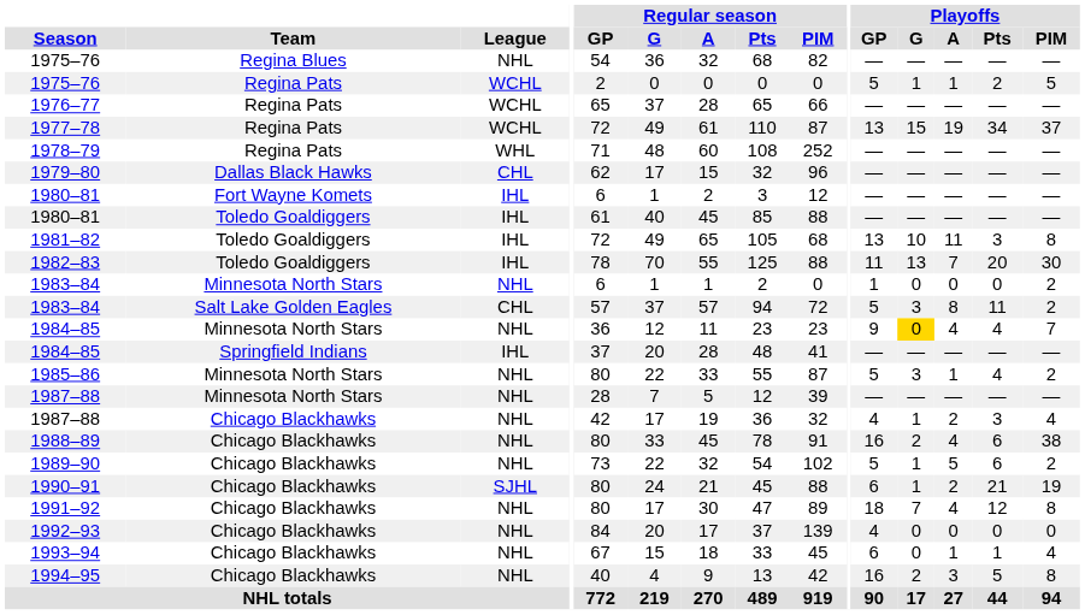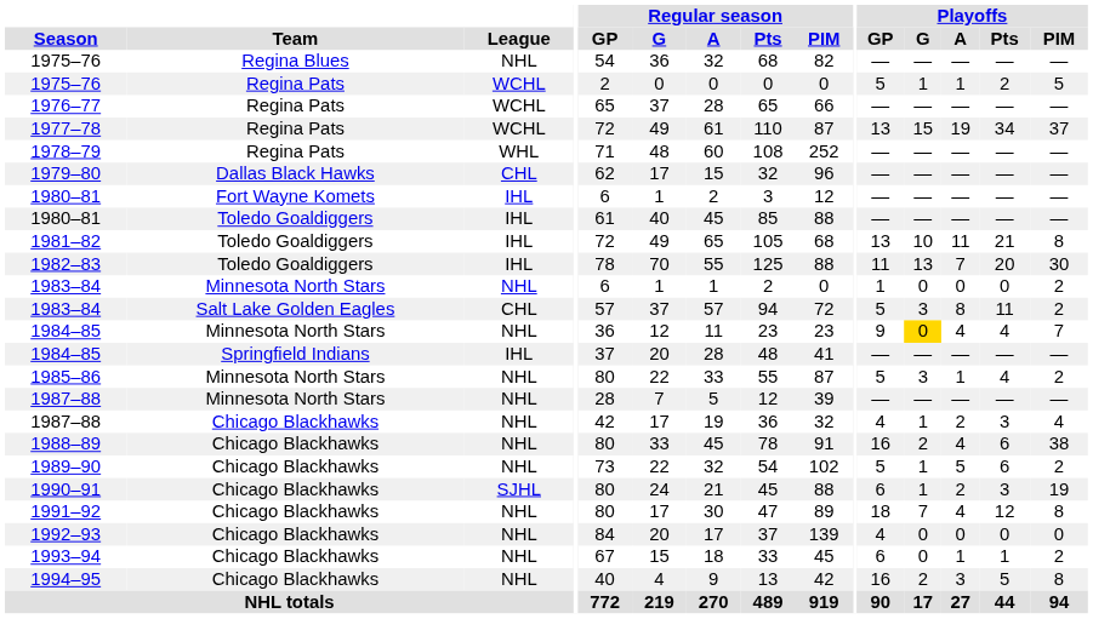 <table border="0" cellpadding="1" cellspacing="0" style="text-align:center; width:60em">
 <tr bgcolor="#e0e0e0">
 <th colspan="3" bgcolor="#ffffff"></th>
 <th rowspan="100" bgcolor="#ffffff"></th>
 <th colspan="5"><a href='#'>Regular season</a></th>
 <th rowspan="100" bgcolor="#ffffff"></th>
 <th colspan="5"><a href='#'>Playoffs</a></th>
 </tr>
 <tr bgcolor="#e0e0e0">
 <th><a href='#'>Season</a></th>
 <th>Team</th>
 <th>League</th>
 <th>GP</th>
 <th><a href='#'>G</a></th>
 <th><a href='#'>A</a></th>
 <th><a href='#'>Pts</a></th>
 <th><a href='#'>PIM</a></th>
 <th>GP</th>
 <th>G</th>
 <th>A</th>
 <th>Pts</th>
 <th>PIM</th>
 </tr>
 <tr>
 <td>1975–76</td>
 <td><a href='#'>Regina Blues</a></td>
 <td>NHL</td>
 <td>54</td>
 <td>36</td>
 <td>32</td>
 <td>68</td>
 <td>82</td>
 <td>—</td>
 <td>—</td>
 <td>—</td>
 <td>—</td>
 <td>—</td>
 </tr>
 <tr bgcolor="#f0f0f0">
 <td><a href='#'>1975–76</a></td>
 <td><a href='#'>Regina Pats</a></td>
 <td><a href='#'>WCHL</a></td>
 <td>2</td>
 <td>0</td>
 <td>0</td>
 <td>0</td>
 <td>0</td>
 <td>5</td>
 <td>1</td>
 <td>1</td>
 <td>2</td>
 <td>5</td>
 </tr>
 <tr>
 <td><a href='#'>1976–77</a></td>
 <td>Regina Pats</td>
 <td>WCHL</td>
 <td>65</td>
 <td>37</td>
 <td>28</td>
 <td>65</td>
 <td>66</td>
 <td>—</td>
 <td>—</td>
 <td>—</td>
 <td>—</td>
 <td>—</td>
 </tr>
 <tr bgcolor="#f0f0f0">
 <td><a href='#'>1977–78</a></td>
 <td>Regina Pats</td>
 <td>WCHL</td>
 <td>72</td>
 <td>49</td>
 <td>61</td>
 <td>110</td>
 <td>87</td>
 <td>13</td>
 <td>15</td>
 <td>19</td>
 <td>34</td>
 <td>37</td>
 </tr>
 <tr>
 <td><a href='#'>1978–79</a></td>
 <td>Regina Pats</td>
 <td>WHL</td>
 <td>71</td>
 <td>48</td>
 <td>60</td>
 <td>108</td>
 <td>252</td>
 <td>—</td>
 <td>—</td>
 <td>—</td>
 <td>—</td>
 <td>—</td>
 </tr>
 <tr bgcolor="#f0f0f0">
 <td><a href='#'>1979–80</a></td>
 <td><a href='#'>Dallas Black Hawks</a></td>
 <td><a href='#'>CHL</a></td>
 <td>62</td>
 <td>17</td>
 <td>15</td>
 <td>32</td>
 <td>96</td>
 <td>—</td>
 <td>—</td>
 <td>—</td>
 <td>—</td>
 <td>—</td>
 </tr>
 <tr>
 <td><a href='#'>1980–81</a></td>
 <td><a href='#'>Fort Wayne Komets</a></td>
 <td><a href='#'>IHL</a></td>
 <td>6</td>
 <td>1</td>
 <td>2</td>
 <td>3</td>
 <td>12</td>
 <td>—</td>
 <td>—</td>
 <td>—</td>
 <td>—</td>
 <td>—</td>
 </tr>
 <tr bgcolor="#f0f0f0">
 <td>1980–81</td>
 <td><a href='#'>Toledo Goaldiggers</a></td>
 <td>IHL</td>
 <td>61</td>
 <td>40</td>
 <td>45</td>
 <td>85</td>
 <td>88</td>
 <td>—</td>
 <td>—</td>
 <td>—</td>
 <td>—</td>
 <td>—</td>
 </tr>
 <tr>
 <td><a href='#'>1981–82</a></td>
 <td>Toledo Goaldiggers</td>
 <td>IHL</td>
 <td>72</td>
 <td>49</td>
 <td>65</td>
 <td>105</td>
 <td>68</td>
 <td>13</td>
 <td>10</td>
 <td>11</td>
-<td>3</td>
+<td>21</td>
 <td>8</td>
 </tr>
 <tr bgcolor="#f0f0f0">
 <td><a href='#'>1982–83</a></td>
 <td>Toledo Goaldiggers</td>
 <td>IHL</td>
 <td>78</td>
 <td>70</td>
 <td>55</td>
 <td>125</td>
 <td>88</td>
 <td>11</td>
 <td>13</td>
 <td>7</td>
 <td>20</td>
 <td>30</td>
 </tr>
 <tr>
 <td><a href='#'>1983–84</a></td>
 <td><a href='#'>Minnesota North Stars</a></td>
 <td><a href='#'>NHL</a></td>
 <td>6</td>
 <td>1</td>
 <td>1</td>
 <td>2</td>
 <td>0</td>
 <td>1</td>
 <td>0</td>
 <td>0</td>
 <td>0</td>
 <td>2</td>
 </tr>
 <tr bgcolor="#f0f0f0">
 <td><a href='#'>1983–84</a></td>
 <td><a href='#'>Salt Lake Golden Eagles</a></td>
 <td>CHL</td>
 <td>57</td>
 <td>37</td>
 <td>57</td>
 <td>94</td>
 <td>72</td>
 <td>5</td>
 <td>3</td>
 <td>8</td>
 <td>11</td>
 <td>2</td>
 </tr>
 <tr>
 <td><a href='#'>1984–85</a></td>
 <td>Minnesota North Stars</td>
 <td>NHL</td>
 <td>36</td>
 <td>12</td>
 <td>11</td>
 <td>23</td>
 <td>23</td>
 <td>9</td>
 <td style="background: gold;">0</td>
 <td>4</td>
 <td>4</td>
 <td>7</td>
 </tr>
 <tr bgcolor="#f0f0f0">
 <td><a href='#'>1984–85</a></td>
 <td><a href='#'>Springfield Indians</a></td>
 <td>IHL</td>
 <td>37</td>
 <td>20</td>
 <td>28</td>
 <td>48</td>
 <td>41</td>
 <td>—</td>
 <td>—</td>
 <td>—</td>
 <td>—</td>
 <td>—</td>
 </tr>
 <tr>
 <td><a href='#'>1985–86</a></td>
 <td>Minnesota North Stars</td>
 <td>NHL</td>
 <td>80</td>
 <td>22</td>
 <td>33</td>
 <td>55</td>
 <td>87</td>
 <td>5</td>
 <td>3</td>
 <td>1</td>
 <td>4</td>
 <td>2</td>
 </tr>
 <tr bgcolor="#f0f0f0">
 <td><a href='#'>1987–88</a></td>
 <td>Minnesota North Stars</td>
 <td>NHL</td>
 <td>28</td>
 <td>7</td>
 <td>5</td>
 <td>12</td>
 <td>39</td>
 <td>—</td>
 <td>—</td>
 <td>—</td>
 <td>—</td>
 <td>—</td>
 </tr>
 <tr>
 <td>1987–88</td>
 <td><a href='#'>Chicago Blackhawks</a></td>
 <td>NHL</td>
 <td>42</td>
 <td>17</td>
 <td>19</td>
 <td>36</td>
 <td>32</td>
 <td>4</td>
 <td>1</td>
 <td>2</td>
 <td>3</td>
 <td>4</td>
 </tr>
 <tr bgcolor="#f0f0f0">
 <td><a href='#'>1988–89</a></td>
 <td>Chicago Blackhawks</td>
 <td>NHL</td>
 <td>80</td>
 <td>33</td>
 <td>45</td>
 <td>78</td>
 <td>91</td>
 <td>16</td>
 <td>2</td>
 <td>4</td>
 <td>6</td>
 <td>38</td>
 </tr>
 <tr>
 <td><a href='#'>1989–90</a></td>
 <td>Chicago Blackhawks</td>
 <td>NHL</td>
 <td>73</td>
 <td>22</td>
 <td>32</td>
 <td>54</td>
 <td>102</td>
 <td>5</td>
 <td>1</td>
 <td>5</td>
 <td>6</td>
 <td>2</td>
 </tr>
 <tr bgcolor="#f0f0f0">
 <td><a href='#'>1990–91</a></td>
 <td>Chicago Blackhawks</td>
 <td><a href='#'>SJHL</a></td>
 <td>80</td>
 <td>24</td>
 <td>21</td>
 <td>45</td>
 <td>88</td>
 <td>6</td>
 <td>1</td>
 <td>2</td>
-<td>21</td>
+<td>3</td>
 <td>19</td>
 </tr>
 <tr>
 <td><a href='#'>1991–92</a></td>
 <td>Chicago Blackhawks</td>
 <td>NHL</td>
 <td>80</td>
 <td>17</td>
 <td>30</td>
 <td>47</td>
 <td>89</td>
 <td>18</td>
 <td>7</td>
 <td>4</td>
 <td>12</td>
 <td>8</td>
 </tr>
 <tr bgcolor="#f0f0f0">
 <td><a href='#'>1992–93</a></td>
 <td>Chicago Blackhawks</td>
 <td>NHL</td>
 <td>84</td>
 <td>20</td>
 <td>17</td>
 <td>37</td>
 <td>139</td>
 <td>4</td>
 <td>0</td>
 <td>0</td>
 <td>0</td>
 <td>0</td>
 </tr>
 <tr>
 <td><a href='#'>1993–94</a></td>
 <td>Chicago Blackhawks</td>
 <td>NHL</td>
 <td>67</td>
 <td>15</td>
 <td>18</td>
 <td>33</td>
 <td>45</td>
 <td>6</td>
 <td>0</td>
 <td>1</td>
 <td>1</td>
-<td>4</td>
+<td>2</td>
 </tr>
 <tr bgcolor="#f0f0f0">
 <td><a href='#'>1994–95</a></td>
 <td>Chicago Blackhawks</td>
 <td>NHL</td>
 <td>40</td>
 <td>4</td>
 <td>9</td>
 <td>13</td>
 <td>42</td>
 <td>16</td>
 <td>2</td>
 <td>3</td>
 <td>5</td>
 <td>8</td>
 </tr>
 <tr bgcolor="#e0e0e0">
 <th colspan="3">NHL totals</th>
 <th>772</th>
 <th>219</th>
 <th>270</th>
 <th>489</th>
 <th>919</th>
 <th>90</th>
 <th>17</th>
 <th>27</th>
 <th>44</th>
 <th>94</th>
 </tr>
 </table>
